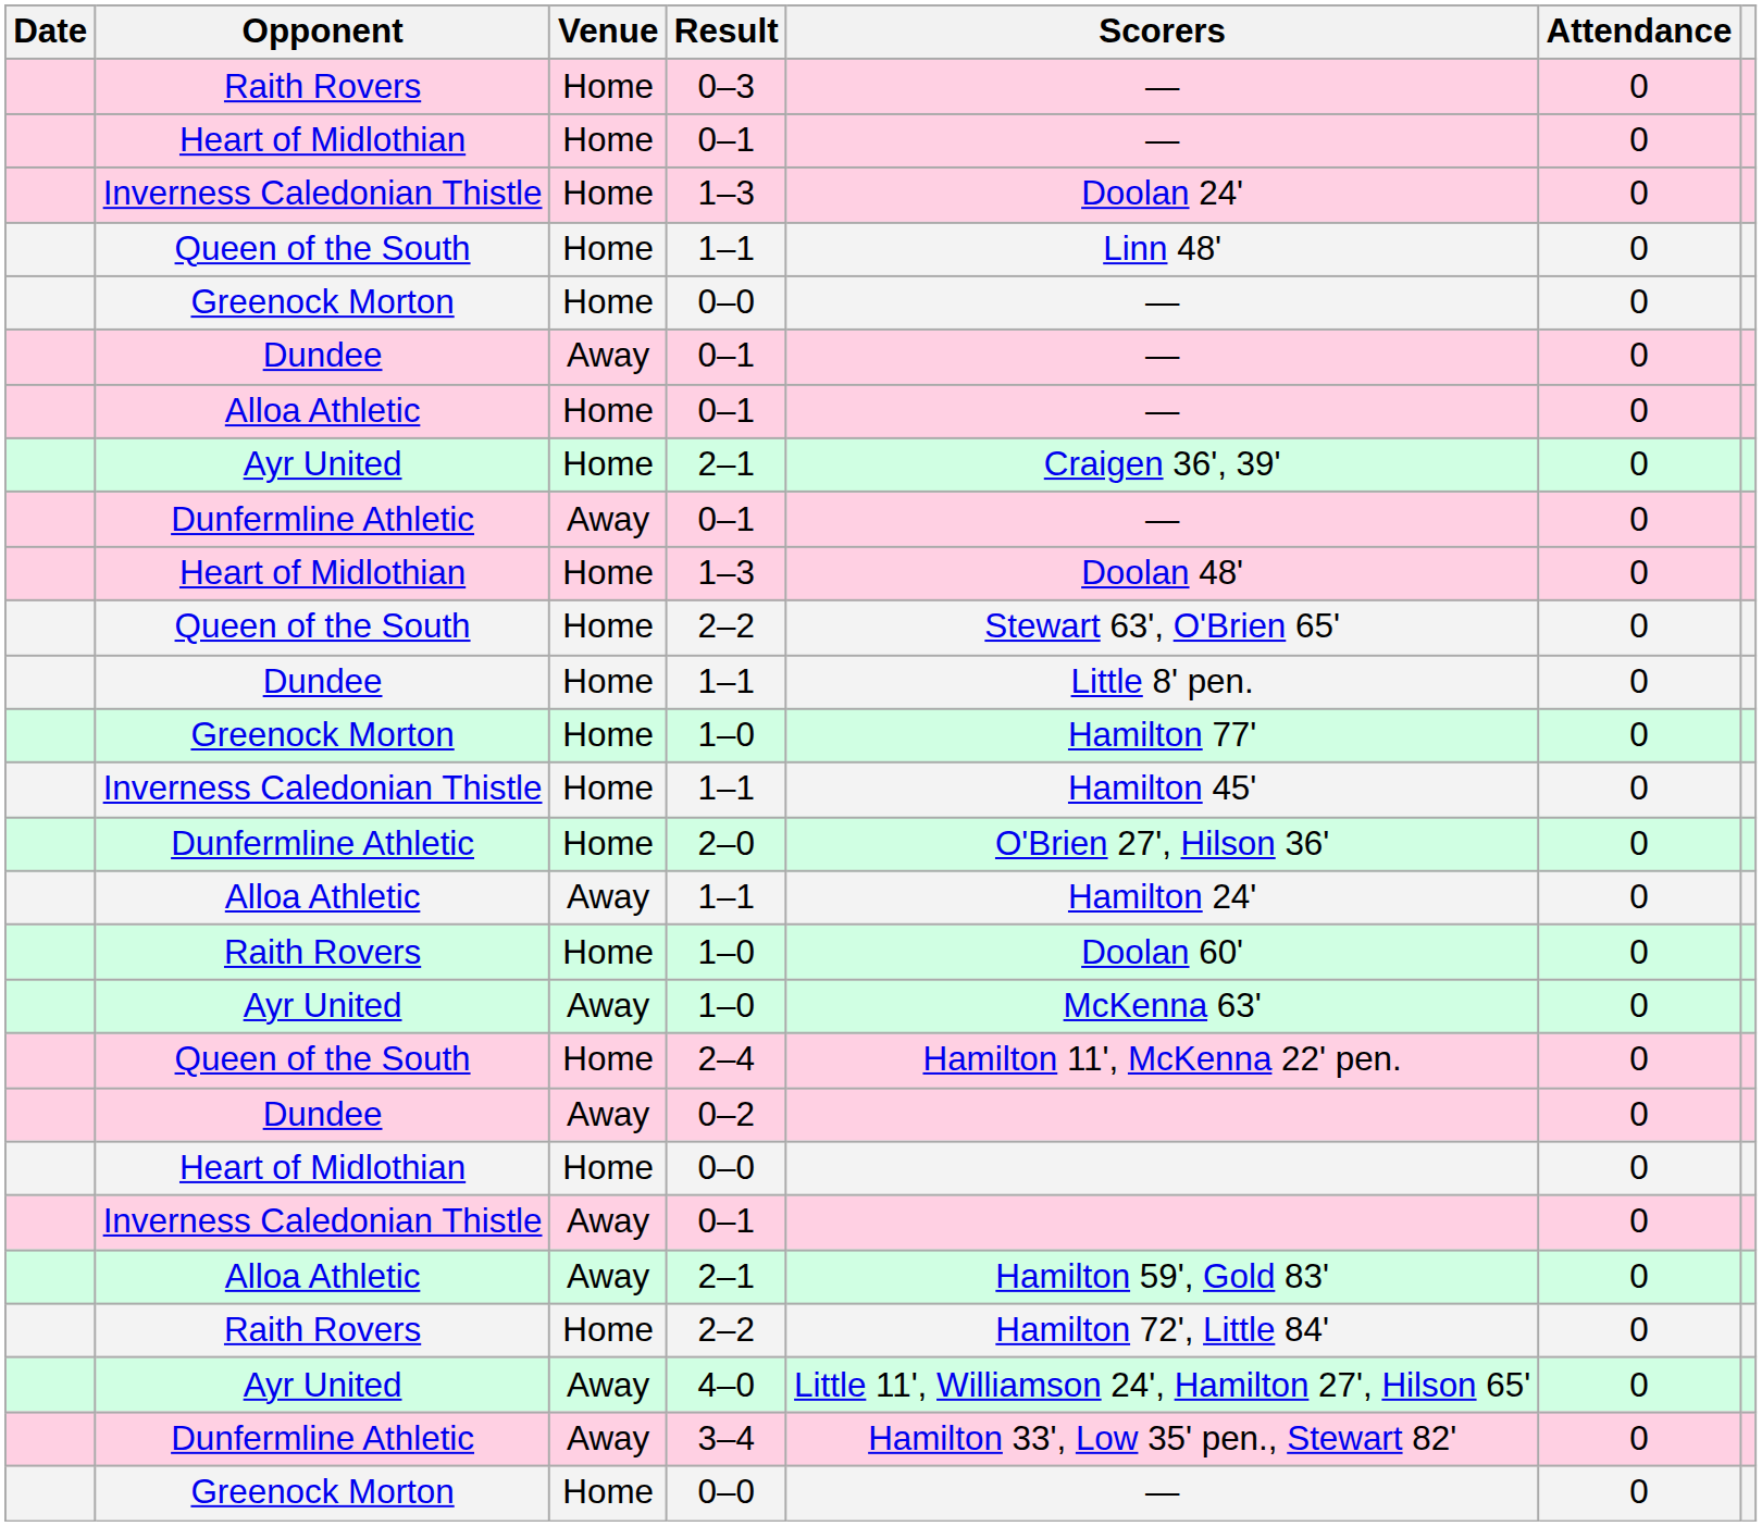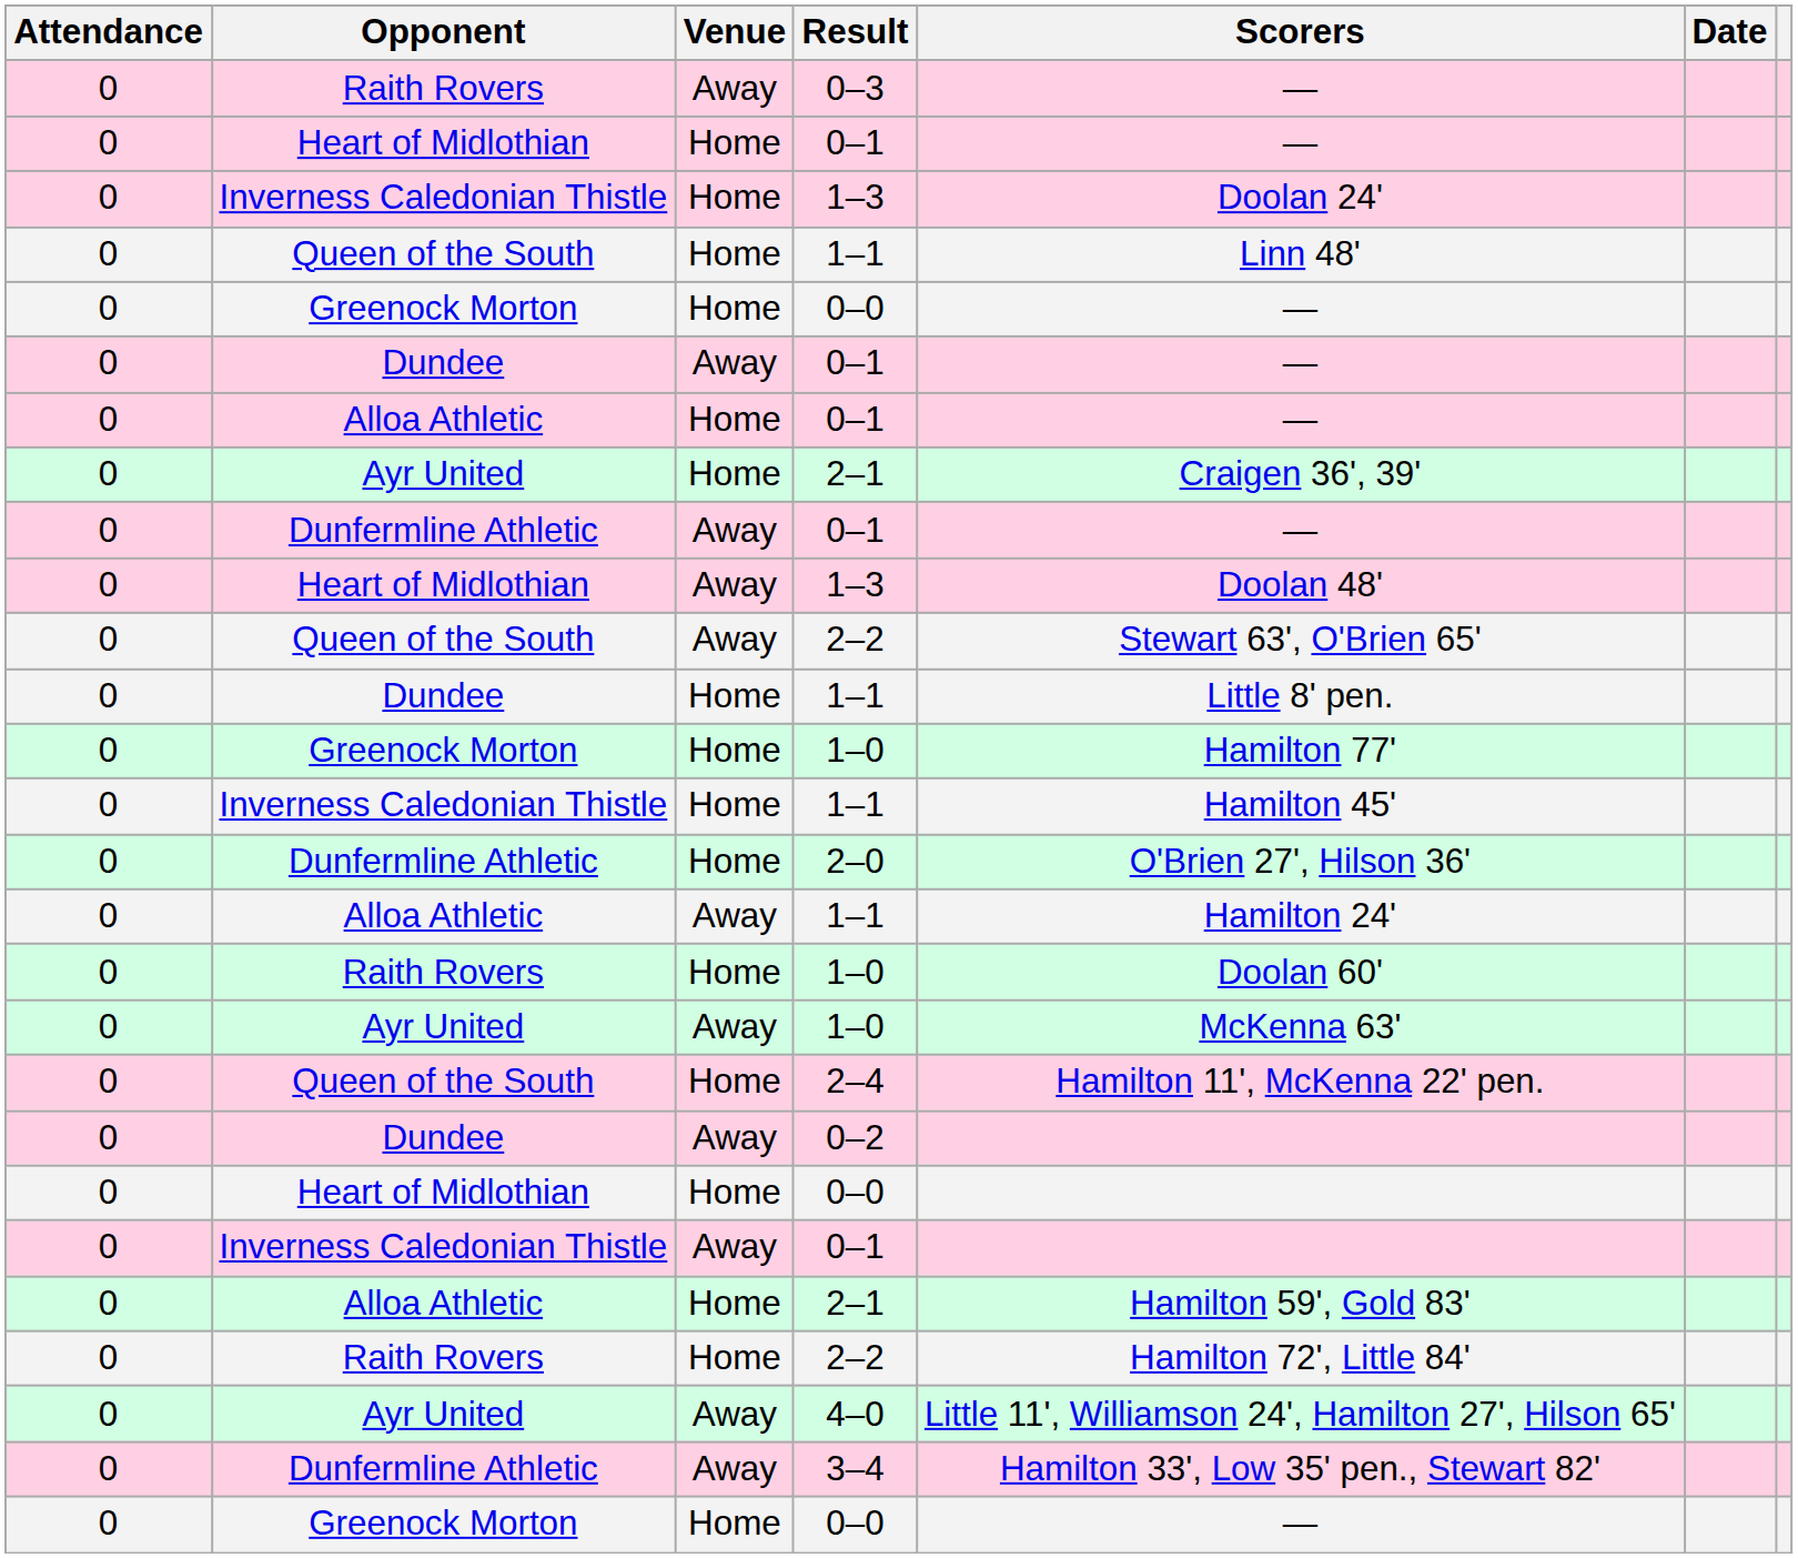 <table class="wikitable sortable" style="text-align:center;">
 <tr>
-<th>Date</th>
+<th>Attendance</th>
 <th>Opponent</th>
 <th>Venue</th>
 <th>Result</th>
 <th class=unsortable>Scorers</th>
-<th>Attendance</th>
+<th>Date</th>
 <th></th>
 </tr>
 <tr style="background-color: #ffd0e3;">
-<td></td>
+<td>0</td>
 <td><a href='#'>Raith Rovers</a></td>
-<td>Home</td>
+<td>Away</td>
 <td>0–3</td>
 <td>—</td>
-<td>0</td>
+<td></td>
 <td></td>
 </tr>
 <tr style="background-color: #ffd0e3;">
-<td></td>
+<td>0</td>
 <td><a href='#'>Heart of Midlothian</a></td>
 <td>Home</td>
 <td>0–1</td>
 <td>—</td>
-<td>0</td>
+<td></td>
 <td></td>
 </tr>
 <tr style="background-color: #ffd0e3;">
-<td></td>
+<td>0</td>
 <td><a href='#'>Inverness Caledonian Thistle</a></td>
 <td>Home</td>
 <td>1–3</td>
 <td><a href='#'>Doolan</a> 24'</td>
-<td>0</td>
+<td></td>
 <td></td>
 </tr>
 <tr style="background-color: #f3f3f3;">
-<td></td>
+<td>0</td>
 <td><a href='#'>Queen of the South</a></td>
 <td>Home</td>
 <td>1–1</td>
 <td><a href='#'>Linn</a> 48'</td>
-<td>0</td>
+<td></td>
 <td></td>
 </tr>
 <tr style="background-color: #f3f3f3;">
-<td></td>
+<td>0</td>
 <td><a href='#'>Greenock Morton</a></td>
 <td>Home</td>
 <td>0–0</td>
 <td>—</td>
-<td>0</td>
+<td></td>
 <td></td>
 </tr>
 <tr style="background-color: #ffd0e3;">
-<td></td>
+<td>0</td>
 <td><a href='#'>Dundee</a></td>
 <td>Away</td>
 <td>0–1</td>
 <td>—</td>
-<td>0</td>
+<td></td>
 <td></td>
 </tr>
 <tr style="background-color: #ffd0e3;">
-<td></td>
+<td>0</td>
 <td><a href='#'>Alloa Athletic</a></td>
 <td>Home</td>
 <td>0–1</td>
 <td>—</td>
-<td>0</td>
+<td></td>
 <td></td>
 </tr>
 <tr style="background-color: #d0ffe3;">
-<td></td>
+<td>0</td>
 <td><a href='#'>Ayr United</a></td>
 <td>Home</td>
 <td>2–1</td>
 <td><a href='#'>Craigen</a> 36', 39'</td>
-<td>0</td>
+<td></td>
 <td></td>
 </tr>
 <tr style="background-color: #ffd0e3;">
-<td></td>
+<td>0</td>
 <td><a href='#'>Dunfermline Athletic</a></td>
 <td>Away</td>
 <td>0–1</td>
 <td>—</td>
-<td>0</td>
+<td></td>
 <td></td>
 </tr>
 <tr style="background-color: #ffd0e3;">
-<td></td>
+<td>0</td>
 <td><a href='#'>Heart of Midlothian</a></td>
-<td>Home</td>
+<td>Away</td>
 <td>1–3</td>
 <td><a href='#'>Doolan</a> 48'</td>
-<td>0</td>
+<td></td>
 <td></td>
 </tr>
 <tr style="background-color: #f3f3f3;">
-<td></td>
+<td>0</td>
 <td><a href='#'>Queen of the South</a></td>
-<td>Home</td>
+<td>Away</td>
 <td>2–2</td>
 <td><a href='#'>Stewart</a> 63', <a href='#'>O'Brien</a> 65'</td>
-<td>0</td>
+<td></td>
 <td></td>
 </tr>
 <tr style="background-color: #f3f3f3;">
-<td></td>
+<td>0</td>
 <td><a href='#'>Dundee</a></td>
 <td>Home</td>
 <td>1–1</td>
 <td><a href='#'>Little</a> 8' pen.</td>
-<td>0</td>
+<td></td>
 <td></td>
 </tr>
 <tr style="background-color: #d0ffe3;">
-<td></td>
+<td>0</td>
 <td><a href='#'>Greenock Morton</a></td>
 <td>Home</td>
 <td>1–0</td>
 <td><a href='#'>Hamilton</a> 77'</td>
-<td>0</td>
+<td></td>
 <td></td>
 </tr>
 <tr style="background-color: #f3f3f3;">
-<td></td>
+<td>0</td>
 <td><a href='#'>Inverness Caledonian Thistle</a></td>
 <td>Home</td>
 <td>1–1</td>
 <td><a href='#'>Hamilton</a> 45'</td>
-<td>0</td>
+<td></td>
 <td></td>
 </tr>
 <tr style="background-color: #d0ffe3;">
-<td></td>
+<td>0</td>
 <td><a href='#'>Dunfermline Athletic</a></td>
 <td>Home</td>
 <td>2–0</td>
 <td><a href='#'>O'Brien</a> 27', <a href='#'>Hilson</a> 36'</td>
-<td>0</td>
+<td></td>
 <td></td>
 </tr>
 <tr style="background-color: #f3f3f3;">
-<td></td>
+<td>0</td>
 <td><a href='#'>Alloa Athletic</a></td>
 <td>Away</td>
 <td>1–1</td>
 <td><a href='#'>Hamilton</a> 24'</td>
-<td>0</td>
+<td></td>
 <td></td>
 </tr>
 <tr style="background-color: #d0ffe3;">
-<td></td>
+<td>0</td>
 <td><a href='#'>Raith Rovers</a></td>
 <td>Home</td>
 <td>1–0</td>
 <td><a href='#'>Doolan</a> 60'</td>
-<td>0</td>
+<td></td>
 <td></td>
 </tr>
 <tr style="background-color: #d0ffe3;">
-<td></td>
+<td>0</td>
 <td><a href='#'>Ayr United</a></td>
 <td>Away</td>
 <td>1–0</td>
 <td><a href='#'>McKenna</a> 63'</td>
-<td>0</td>
+<td></td>
 <td></td>
 </tr>
 <tr style="background-color: #ffd0e3;">
-<td></td>
+<td>0</td>
 <td><a href='#'>Queen of the South</a></td>
 <td>Home</td>
 <td>2–4</td>
 <td><a href='#'>Hamilton</a> 11', <a href='#'>McKenna</a> 22' pen.</td>
-<td>0</td>
+<td></td>
 <td></td>
 </tr>
 <tr style="background-color: #ffd0e3;">
-<td></td>
+<td>0</td>
 <td><a href='#'>Dundee</a></td>
 <td>Away</td>
 <td>0–2</td>
 <td></td>
-<td>0</td>
+<td></td>
 <td></td>
 </tr>
 <tr style="background-color: #f3f3f3;">
-<td></td>
+<td>0</td>
 <td><a href='#'>Heart of Midlothian</a></td>
 <td>Home</td>
 <td>0–0</td>
 <td></td>
-<td>0</td>
+<td></td>
 <td></td>
 </tr>
 <tr style="background-color: #ffd0e3;">
-<td></td>
+<td>0</td>
 <td><a href='#'>Inverness Caledonian Thistle</a></td>
 <td>Away</td>
 <td>0–1</td>
 <td></td>
-<td>0</td>
+<td></td>
 <td></td>
 </tr>
 <tr style="background-color: #d0ffe3;">
-<td></td>
+<td>0</td>
 <td><a href='#'>Alloa Athletic</a></td>
-<td>Away</td>
+<td>Home</td>
 <td>2–1</td>
 <td><a href='#'>Hamilton</a> 59', <a href='#'>Gold</a> 83'</td>
-<td>0</td>
+<td></td>
 <td></td>
 </tr>
 <tr style="background-color: #f3f3f3;">
-<td></td>
+<td>0</td>
 <td><a href='#'>Raith Rovers</a></td>
 <td>Home</td>
 <td>2–2</td>
 <td><a href='#'>Hamilton</a> 72', <a href='#'>Little</a> 84'</td>
-<td>0</td>
+<td></td>
 <td></td>
 </tr>
 <tr style="background-color: #d0ffe3;">
-<td></td>
+<td>0</td>
 <td><a href='#'>Ayr United</a></td>
 <td>Away</td>
 <td>4–0</td>
 <td><a href='#'>Little</a> 11', <a href='#'>Williamson</a> 24', <a href='#'>Hamilton</a> 27', <a href='#'>Hilson</a> 65'</td>
-<td>0</td>
+<td></td>
 <td></td>
 </tr>
 <tr style="background-color: #ffd0e3;">
-<td></td>
+<td>0</td>
 <td><a href='#'>Dunfermline Athletic</a></td>
 <td>Away</td>
 <td>3–4</td>
 <td><a href='#'>Hamilton</a> 33', <a href='#'>Low</a> 35' pen., <a href='#'>Stewart</a> 82'</td>
-<td>0</td>
+<td></td>
 <td></td>
 </tr>
 <tr style="background-color: #f3f3f3;">
-<td></td>
+<td>0</td>
 <td><a href='#'>Greenock Morton</a></td>
 <td>Home</td>
 <td>0–0</td>
 <td>—</td>
-<td>0</td>
+<td></td>
 <td></td>
 </tr>
 </table>
